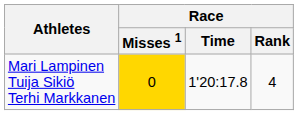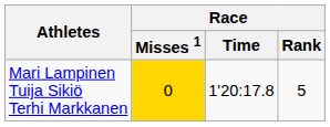 <table class="wikitable" border="1" style="font-size:90%">
 <tr>
 <th rowspan=2>Athletes</th>
 <th colspan=3>Race</th>
 </tr>
 <tr>
 <th>Misses <sup>1</sup></th>
 <th>Time</th>
 <th>Rank</th>
 </tr>
 <tr>
 <td><a href='#'>Mari Lampinen</a><br><a href='#'>Tuija Sikiö</a><br><a href='#'>Terhi Markkanen</a></td>
 <td align=center style="background: gold;">0</td>
 <td align=center>1'20:17.8</td>
-<td align=center>4</td>
+<td align=center>5</td>
 </tr>
 </table>
